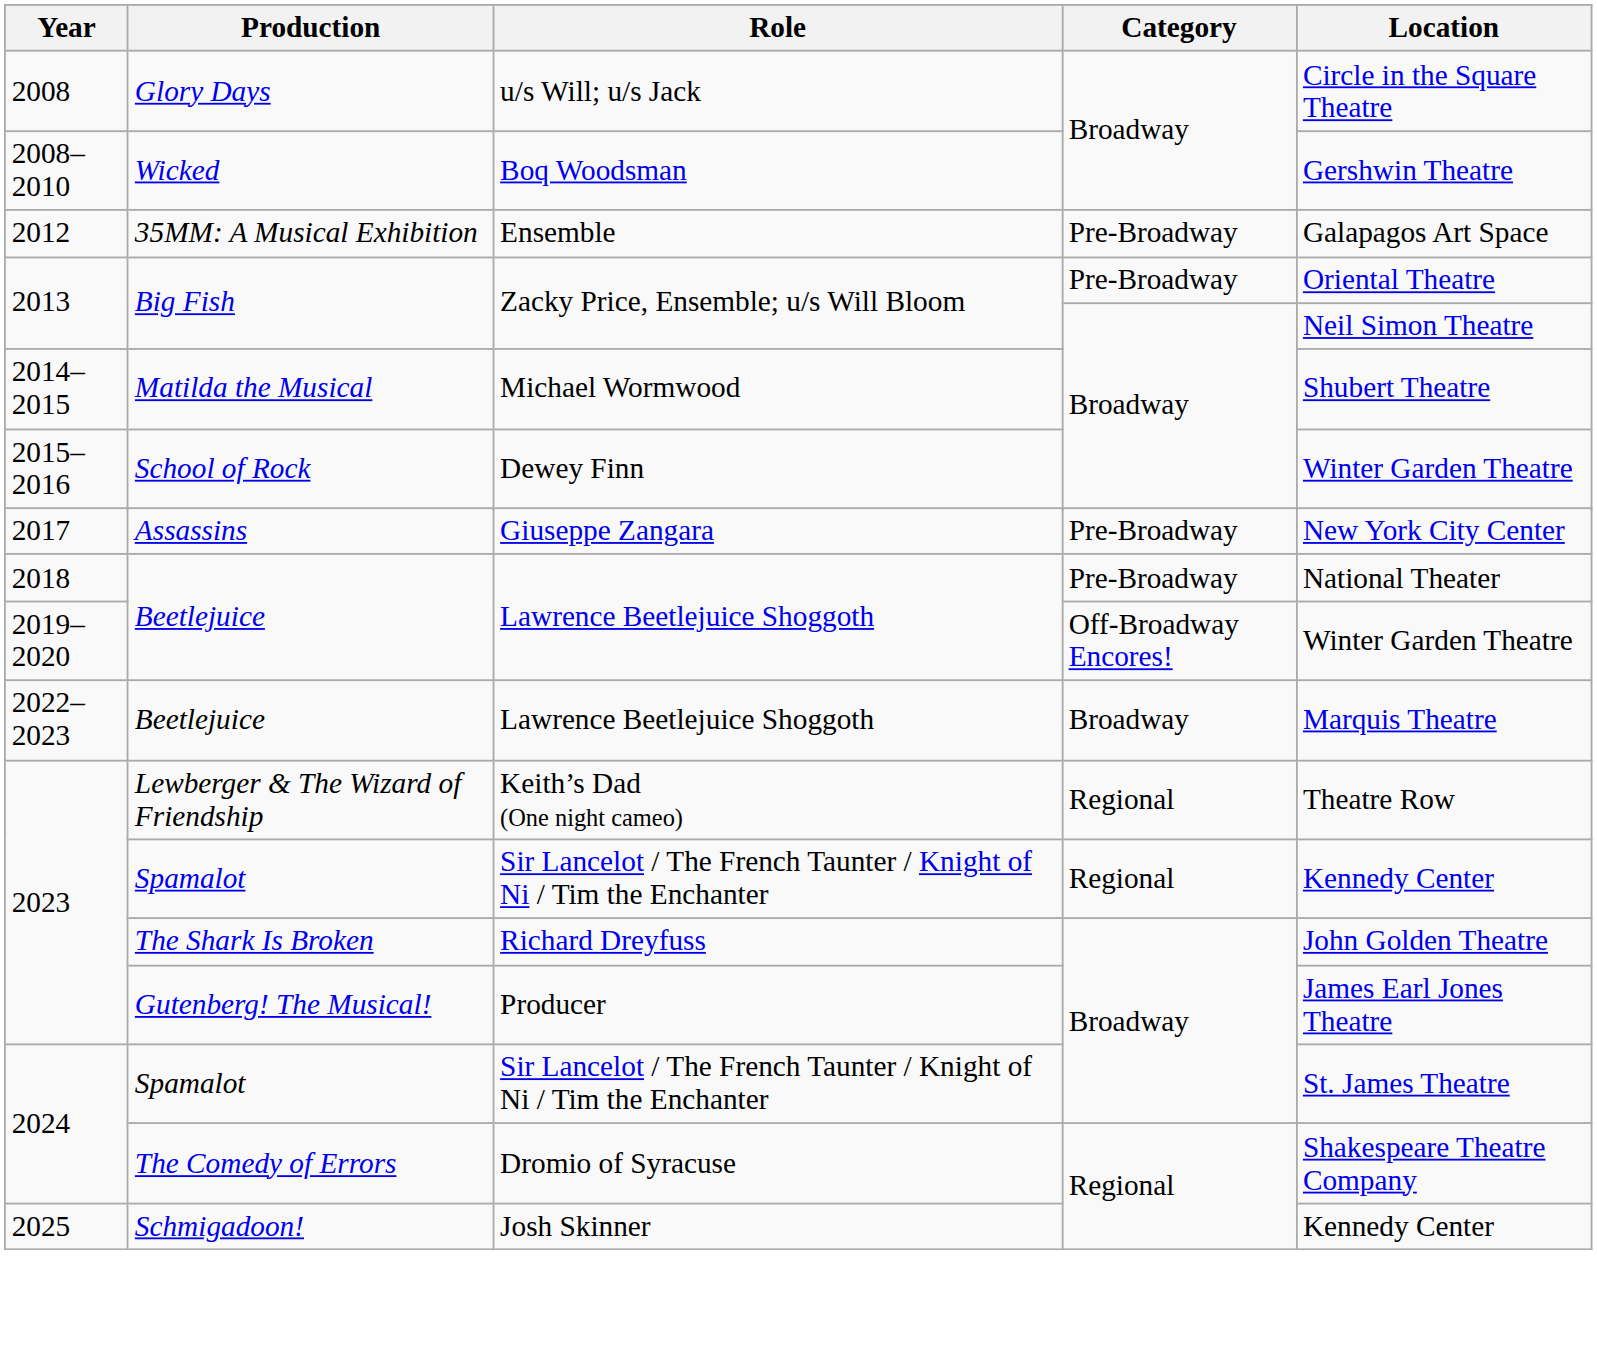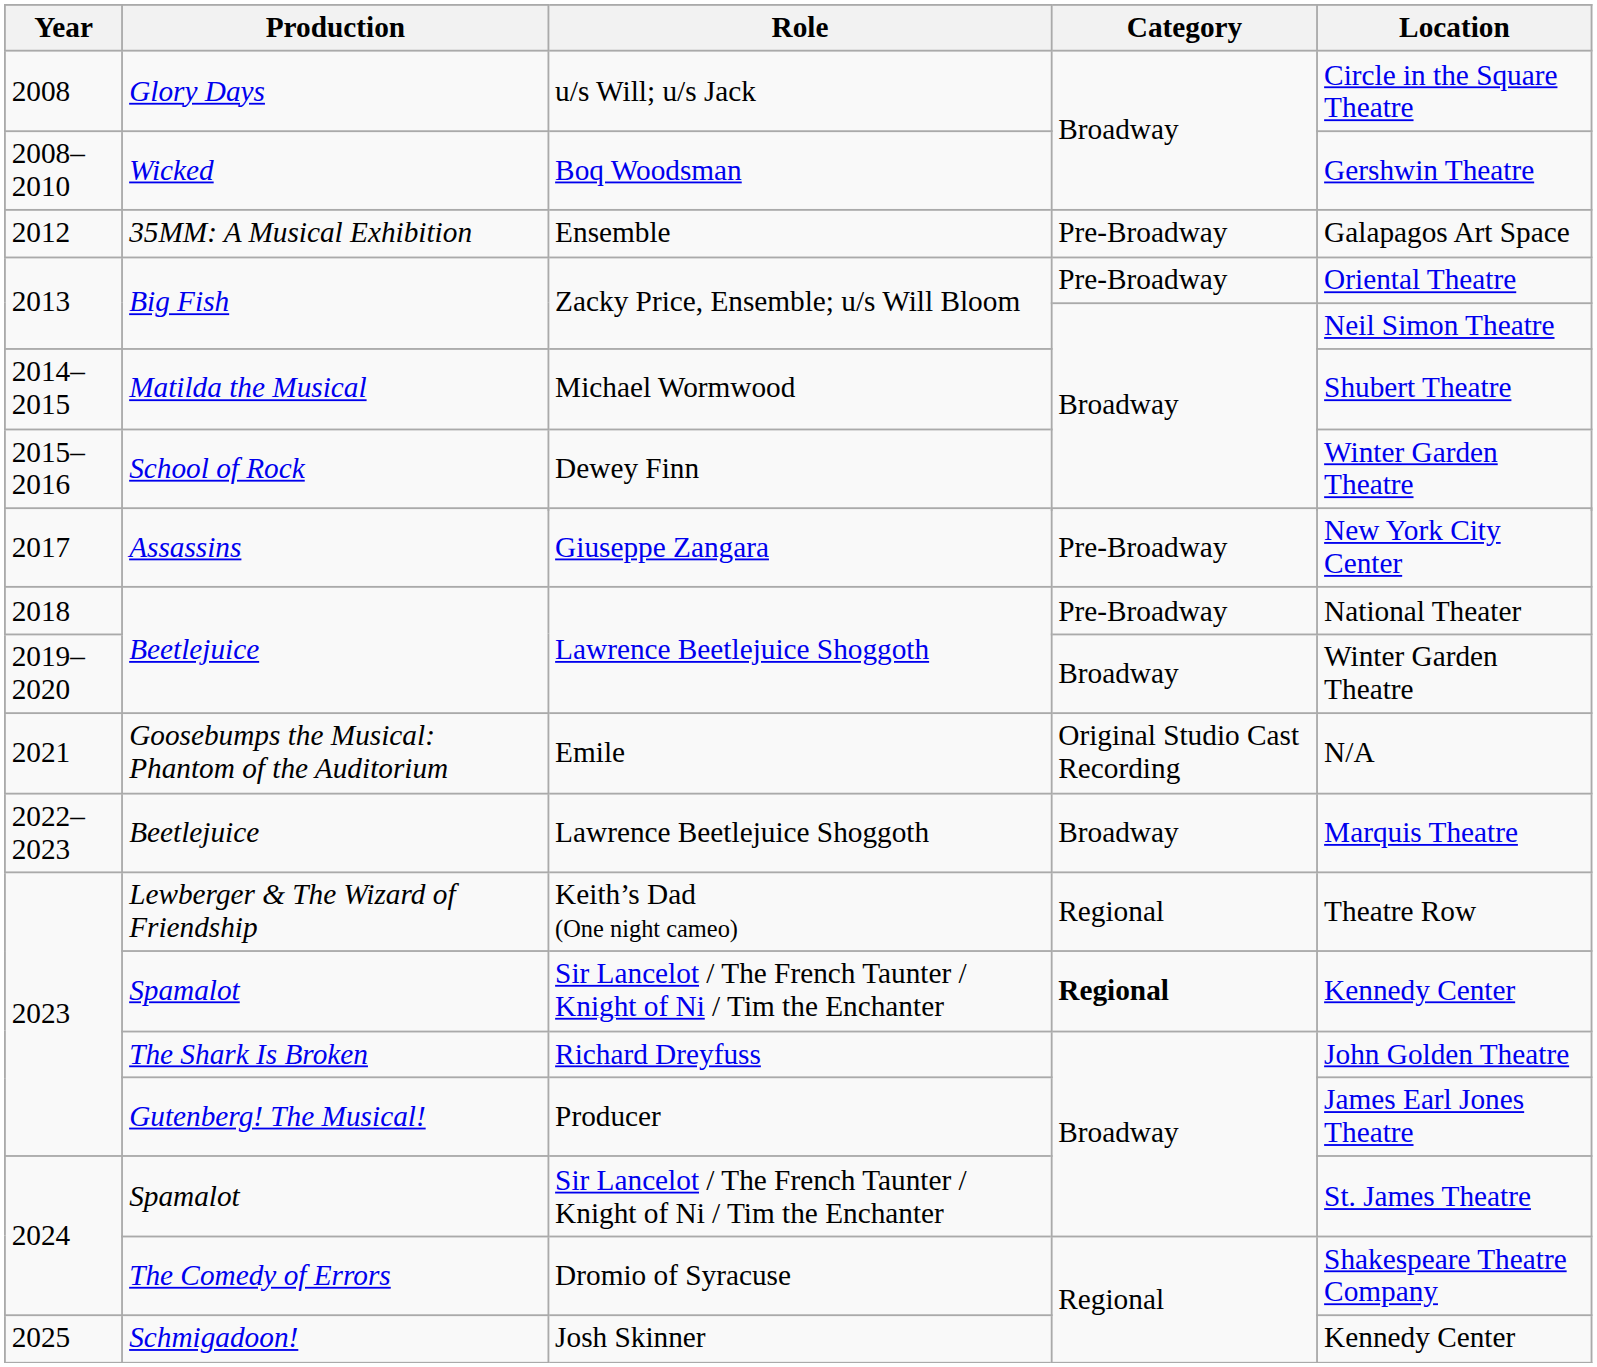 <table class="wikitable">
 <tr>
 <th>Year</th>
 <th>Production</th>
 <th>Role</th>
 <th>Category</th>
 <th>Location</th>
 </tr>
 <tr>
 <td>2008</td>
 <td><em><a href='#'>Glory Days</a></em></td>
 <td>u/s Will; u/s Jack</td>
 <td rowspan="2">Broadway</td>
 <td><a href='#'>Circle in the Square Theatre</a></td>
 </tr>
 <tr>
 <td>2008–2010</td>
 <td><em><a href='#'>Wicked</a></em></td>
 <td><a href='#'>Boq Woodsman</a></td>
 <td><a href='#'>Gershwin Theatre</a></td>
 </tr>
 <tr>
 <td>2012</td>
 <td><em>35MM: A Musical Exhibition</em></td>
 <td>Ensemble</td>
 <td>Pre-Broadway</td>
 <td>Galapagos Art Space</td>
 </tr>
 <tr>
 <td rowspan="2">2013</td>
 <td rowspan="2"><em><a href='#'>Big Fish</a></em></td>
 <td rowspan="2">Zacky Price, Ensemble; u/s Will Bloom</td>
 <td>Pre-Broadway</td>
 <td><a href='#'>Oriental Theatre</a></td>
 </tr>
 <tr>
 <td rowspan="4">Broadway</td>
 <td><a href='#'>Neil Simon Theatre</a></td>
 </tr>
 <tr>
 <td>2014–2015</td>
 <td><em><a href='#'>Matilda the Musical</a></em></td>
 <td>Michael Wormwood</td>
 <td><a href='#'>Shubert Theatre</a></td>
 </tr>
 <tr>
 <td>2015–2016</td>
 <td rowspan=2><em><a href='#'>School of Rock</a></em></td>
 <td rowspan=2>Dewey Finn</td>
 <td rowspan=2><a href='#'>Winter Garden Theatre</a></td>
 </tr>
 <tr>
 <td rowspan=2>2017</td>
 </tr>
 <tr>
 <td><em><a href='#'>Assassins</a></em></td>
 <td><a href='#'>Giuseppe Zangara</a></td>
 <td>Pre-Broadway</td>
 <td><a href='#'>New York City Center</a></td>
 </tr>
 <tr>
 <td>2018</td>
 <td rowspan="2"><em><a href='#'>Beetlejuice</a></em></td>
 <td rowspan="2"><a href='#'>Lawrence Beetlejuice Shoggoth</a></td>
 <td>Pre-Broadway</td>
 <td>National Theater</td>
 </tr>
 <tr>
 <td>2019–2020</td>
-<td>Off-Broadway <a href='#'>Encores!</a></td>
+<td>Broadway</td>
 <td>Winter Garden Theatre</td>
+</tr>
+<tr>
+<td>2021</td>
+<td><em>Goosebumps the Musical: Phantom of the Auditorium</em></td>
+<td>Emile</td>
+<td>Original Studio Cast Recording</td>
+<td>N/A</td>
 </tr>
 <tr>
 <td>2022–2023</td>
 <td><em>Beetlejuice</em></td>
 <td>Lawrence Beetlejuice Shoggoth</td>
 <td>Broadway</td>
 <td><a href='#'>Marquis Theatre</a></td>
 </tr>
 <tr>
 <td rowspan="4">2023</td>
 <td><em>Lewberger & The Wizard of Friendship</em></td>
 <td>Keith’s Dad<br><small>(One night cameo)</small></td>
 <td>Regional</td>
 <td>Theatre Row</td>
 </tr>
 <tr>
 <td><em><a href='#'>Spamalot</a></em></td>
 <td><a href='#'>Sir Lancelot</a> / The French Taunter / <a href='#'>Knight of Ni</a> / Tim the Enchanter</td>
-<td>Regional</td>
+<td><strong>Regional</strong></td>
 <td><a href='#'>Kennedy Center</a></td>
 </tr>
 <tr>
 <td><em><a href='#'>The Shark Is Broken</a></em></td>
 <td><a href='#'>Richard Dreyfuss</a></td>
 <td rowspan="3">Broadway</td>
 <td><a href='#'>John Golden Theatre</a></td>
 </tr>
 <tr>
 <td><em><a href='#'>Gutenberg! The Musical!</a></em></td>
 <td>Producer<br></td>
 <td><a href='#'>James Earl Jones Theatre</a></td>
 </tr>
 <tr>
 <td rowspan="2">2024</td>
 <td><em>Spamalot</em></td>
 <td><a href='#'>Sir Lancelot</a> / The French Taunter / Knight of Ni / Tim the Enchanter</td>
 <td><a href='#'>St. James Theatre</a></td>
 </tr>
 <tr>
 <td><a href='#'><em>The Comedy of Errors</em></a></td>
 <td>Dromio of Syracuse</td>
 <td rowspan="2">Regional</td>
 <td><a href='#'>Shakespeare Theatre Company</a></td>
 </tr>
 <tr>
 <td>2025</td>
 <td><a href='#'><em>Schmigadoon!</em></a></td>
 <td>Josh Skinner</td>
 <td>Kennedy Center</td>
 </tr>
 </table>
